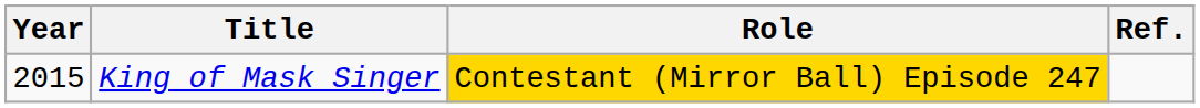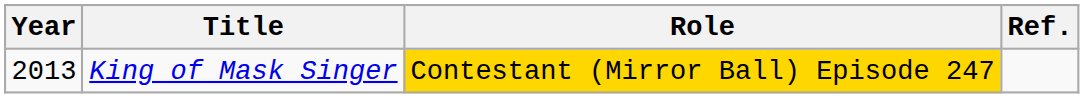 <table class="wikitable">
 <tr>
 <th>Year</th>
 <th>Title</th>
 <th>Role</th>
 <th>Ref.</th>
 </tr>
 <tr>
-<td>2015</td>
+<td>2013</td>
 <td><em><a href='#'>King of Mask Singer</a></em></td>
 <td style="background: gold;">Contestant (Mirror Ball) Episode 247</td>
 <td></td>
 </tr>
 </table>
